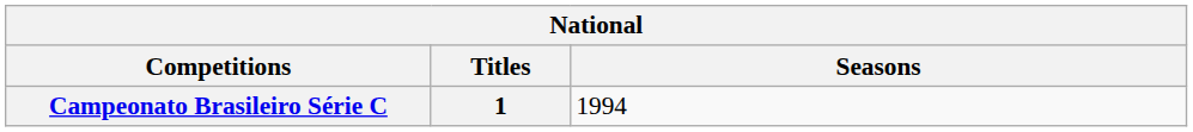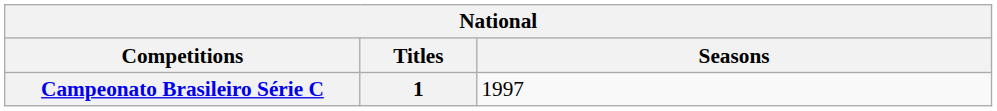 <table class="wikitable">
 <tr>
 <th colspan="3">National</th>
 </tr>
 <tr>
 <th style="width:260px">Competitions</th>
 <th style="width:80px">Titles</th>
 <th style="width:380px">Seasons</th>
 </tr>
 <tr>
 <th><a href='#'>Campeonato Brasileiro Série C</a></th>
 <th style="text-align:center"><strong>1</strong></th>
-<td align="left">1994</td>
+<td align="left">1997</td>
 </tr>
 </table>
